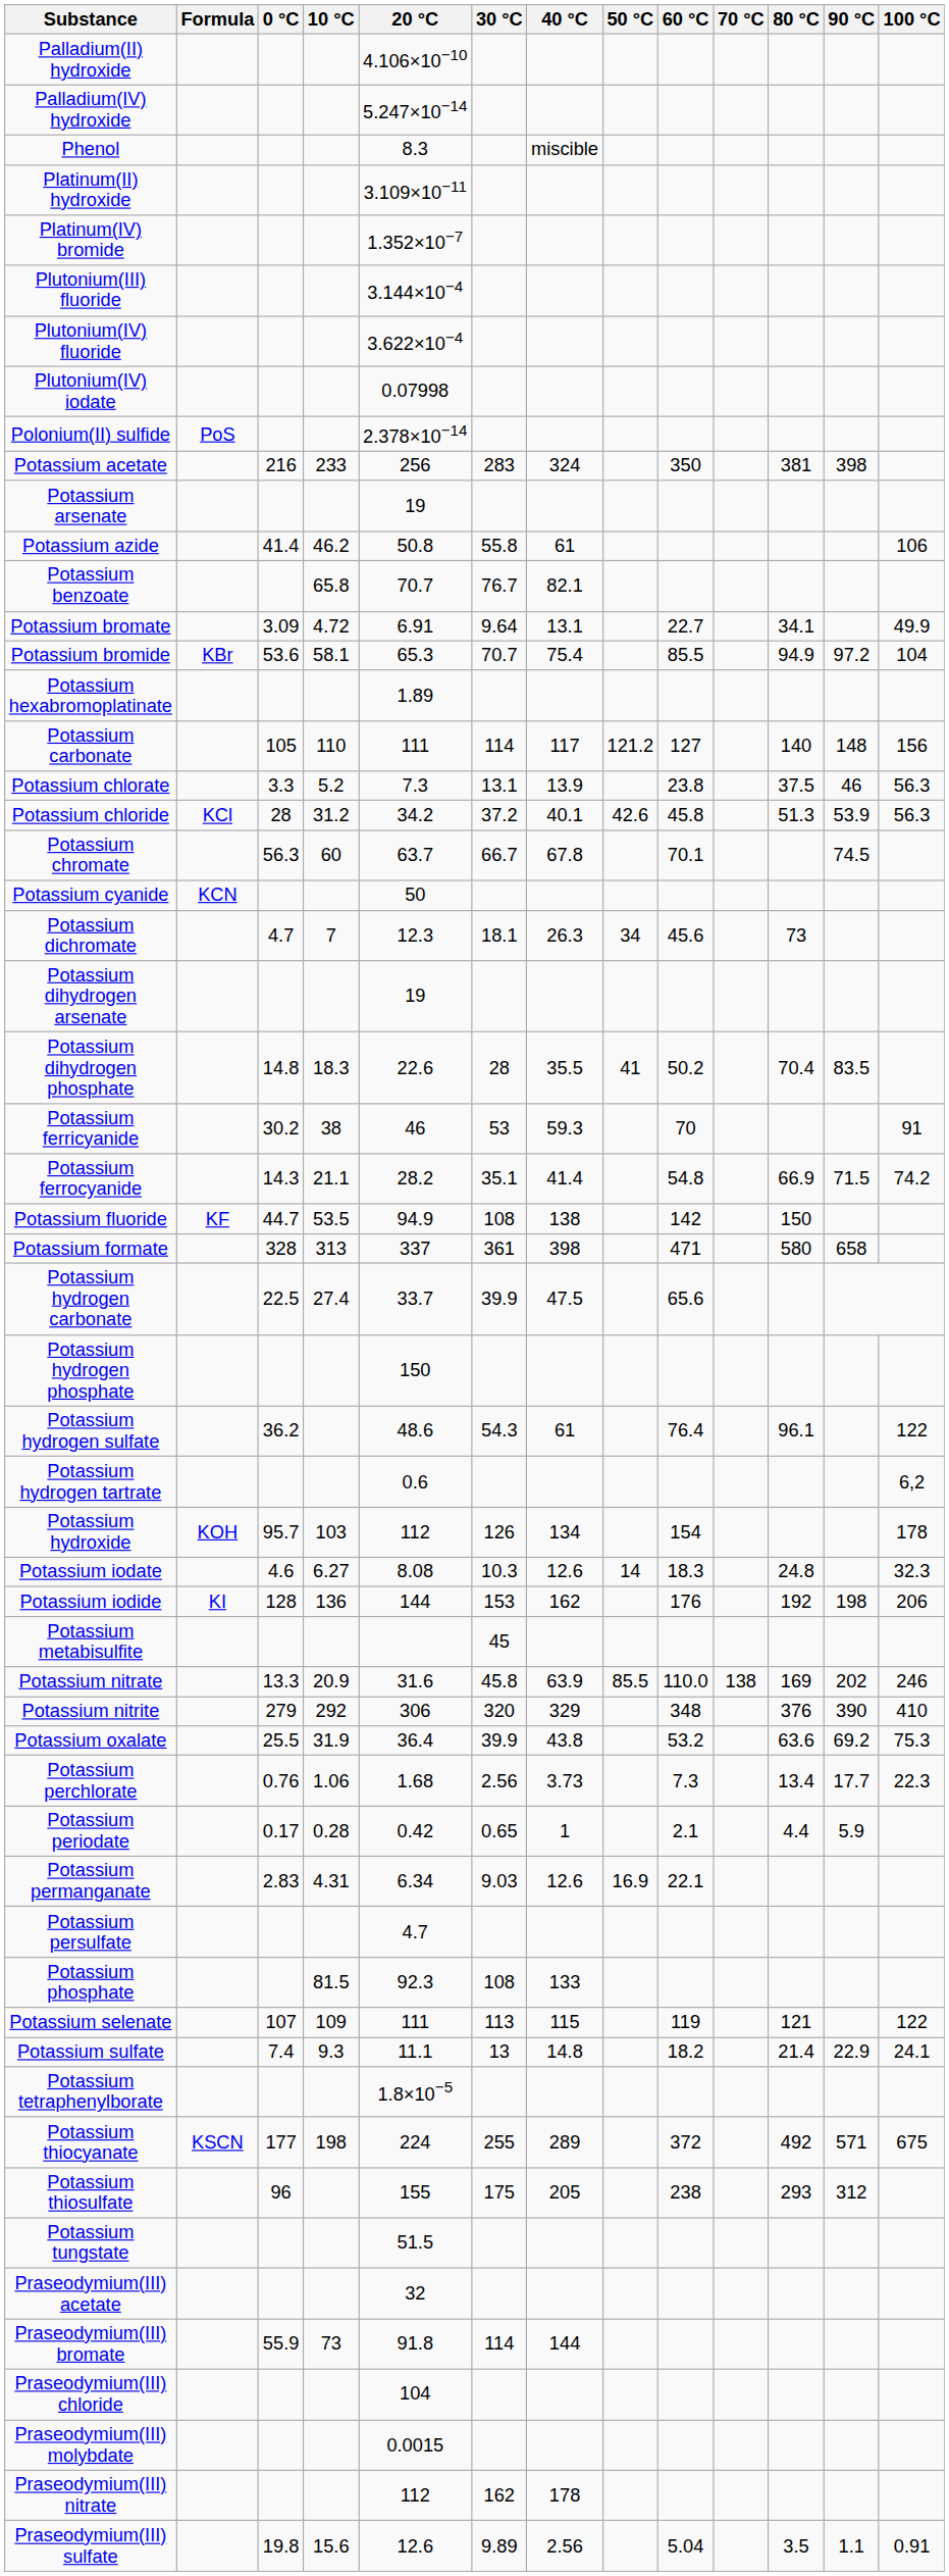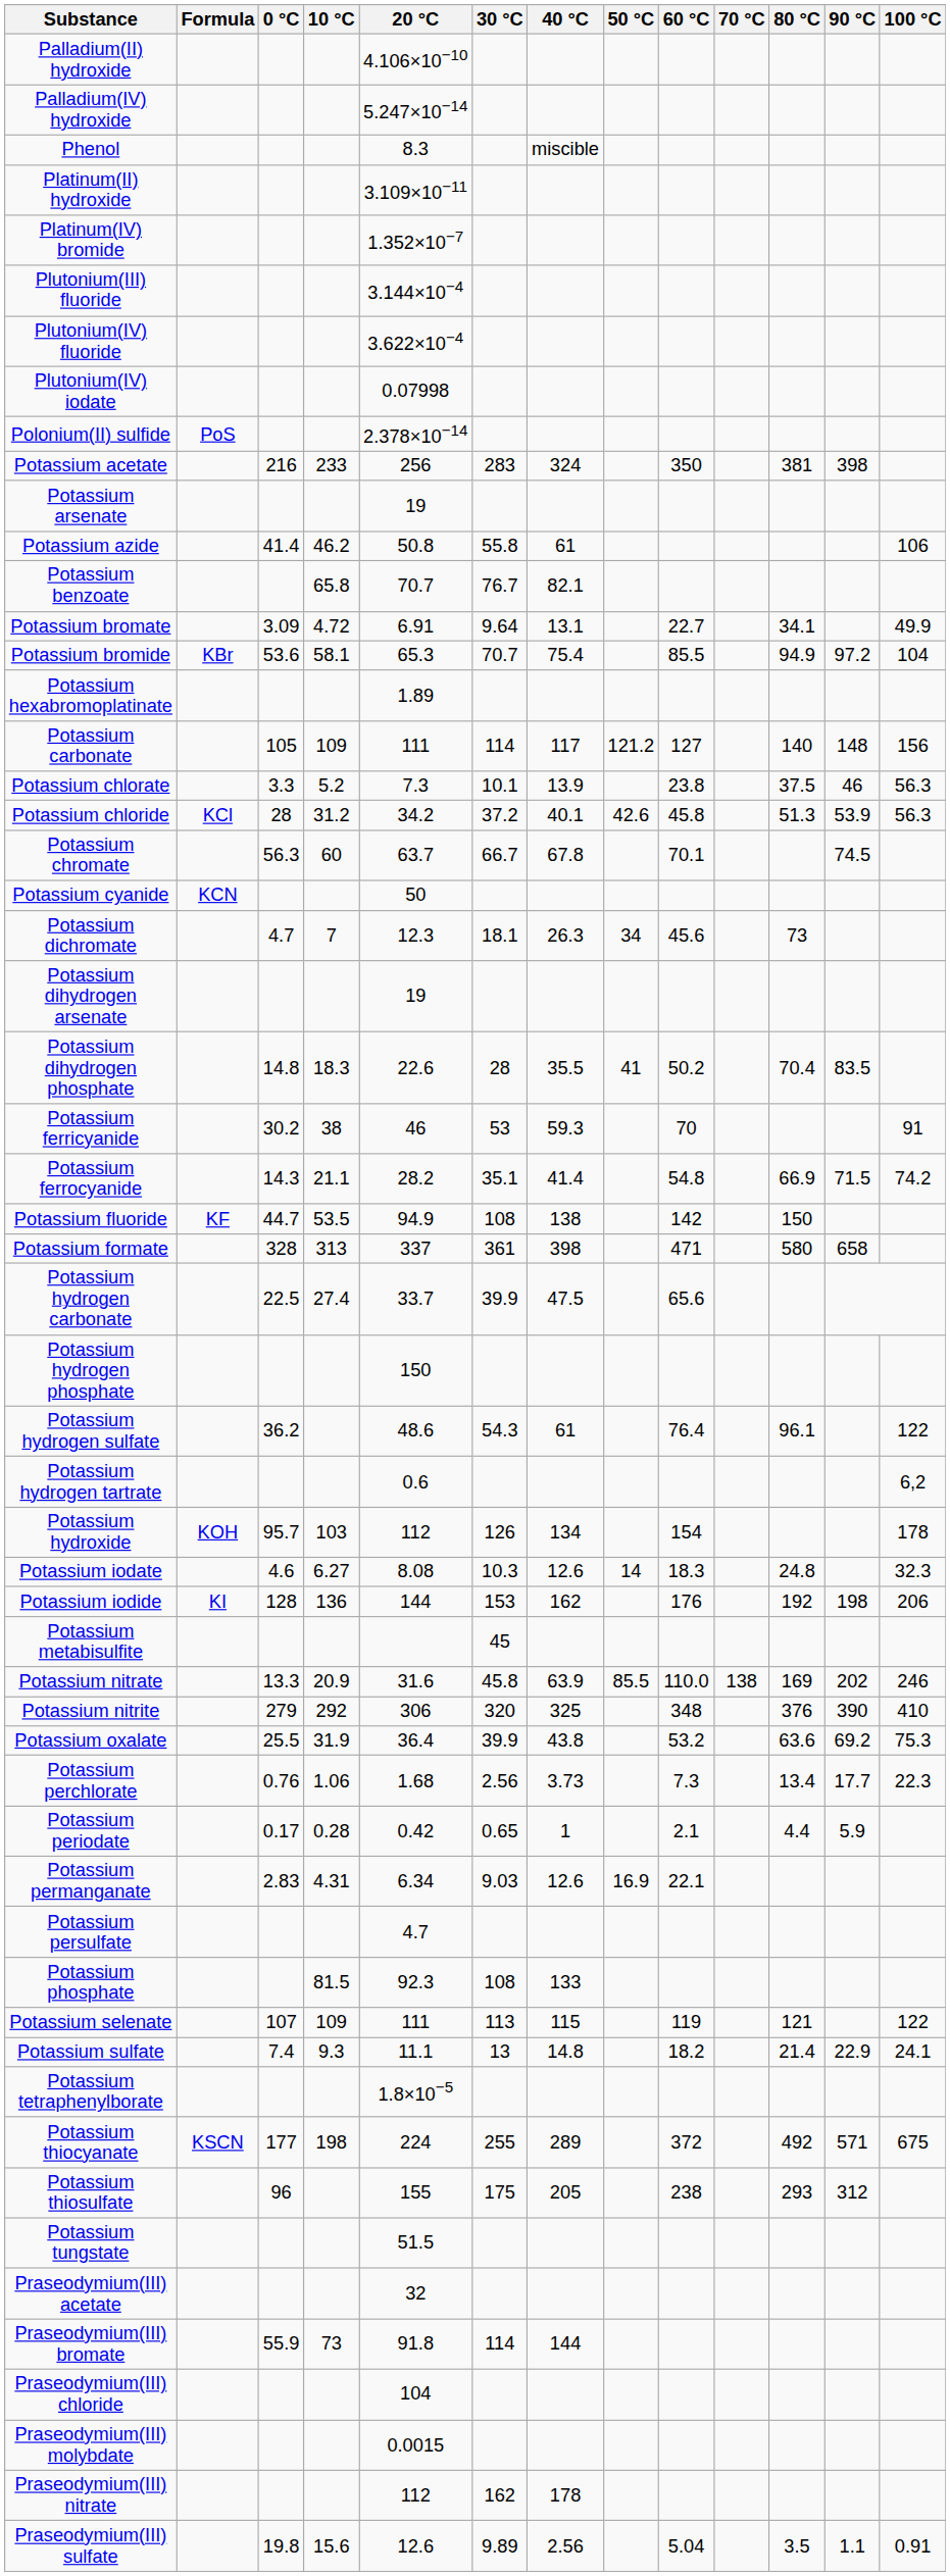 <table class="wikitable sticky-header sortable" style="text-align:center;font-size: 10ml;">
 <tr>
 <th scope="col" style="width: 4em;">Substance</th>
 <th scope="col" class="unsortable" style="width: 3em;">Formula</th>
 <th scope="col">0 °C</th>
 <th scope="col">10 °C</th>
 <th scope="col">20 °C</th>
 <th scope="col">30 °C</th>
 <th scope="col">40 °C</th>
 <th scope="col">50 °C</th>
 <th scope="col">60 °C</th>
 <th scope="col">70 °C</th>
 <th scope="col">80 °C</th>
 <th scope="col">90 °C</th>
 <th scope="col">100 °C</th>
 </tr>
 <tr>
 <td><a href='#'>Palladium(II) hydroxide</a></td>
 <td><a href='#'></a></td>
 <td></td>
 <td></td>
 <td>4.106×10<sup>−10</sup></td>
 <td></td>
 <td></td>
 <td></td>
 <td></td>
 <td></td>
 <td></td>
 <td></td>
 <td></td>
 </tr>
 <tr>
 <td><a href='#'>Palladium(IV) hydroxide</a></td>
 <td><a href='#'></a></td>
 <td></td>
 <td></td>
 <td>5.247×10<sup>−14</sup></td>
 <td></td>
 <td></td>
 <td></td>
 <td></td>
 <td></td>
 <td></td>
 <td></td>
 <td></td>
 </tr>
 <tr>
 <td><a href='#'>Phenol</a></td>
 <td><a href='#'></a></td>
 <td></td>
 <td></td>
 <td>8.3</td>
 <td></td>
 <td>miscible</td>
 <td></td>
 <td></td>
 <td></td>
 <td></td>
 <td></td>
 <td></td>
 </tr>
 <tr>
 <td><a href='#'>Platinum(II) hydroxide</a></td>
 <td><a href='#'></a></td>
 <td></td>
 <td></td>
 <td>3.109×10<sup>−11</sup></td>
 <td></td>
 <td></td>
 <td></td>
 <td></td>
 <td></td>
 <td></td>
 <td></td>
 <td></td>
 </tr>
 <tr>
 <td><a href='#'>Platinum(IV) bromide</a></td>
 <td><a href='#'></a></td>
 <td></td>
 <td></td>
 <td>1.352×10<sup>−7</sup></td>
 <td></td>
 <td></td>
 <td></td>
 <td></td>
 <td></td>
 <td></td>
 <td></td>
 <td></td>
 </tr>
 <tr>
 <td><a href='#'>Plutonium(III) fluoride</a></td>
 <td><a href='#'></a></td>
 <td></td>
 <td></td>
 <td>3.144×10<sup>−4</sup></td>
 <td></td>
 <td></td>
 <td></td>
 <td></td>
 <td></td>
 <td></td>
 <td></td>
 <td></td>
 </tr>
 <tr>
 <td><a href='#'>Plutonium(IV) fluoride</a></td>
 <td><a href='#'></a></td>
 <td></td>
 <td></td>
 <td>3.622×10<sup>−4</sup></td>
 <td></td>
 <td></td>
 <td></td>
 <td></td>
 <td></td>
 <td></td>
 <td></td>
 <td></td>
 </tr>
 <tr>
 <td><a href='#'>Plutonium(IV) iodate</a></td>
 <td><a href='#'></a></td>
 <td></td>
 <td></td>
 <td>0.07998</td>
 <td></td>
 <td></td>
 <td></td>
 <td></td>
 <td></td>
 <td></td>
 <td></td>
 <td></td>
 </tr>
 <tr>
 <td><a href='#'>Polonium(II) sulfide</a></td>
 <td><a href='#'>PoS</a></td>
 <td></td>
 <td></td>
 <td>2.378×10<sup>−14</sup></td>
 <td></td>
 <td></td>
 <td></td>
 <td></td>
 <td></td>
 <td></td>
 <td></td>
 <td></td>
 </tr>
 <tr>
 <td><a href='#'>Potassium acetate</a></td>
 <td><a href='#'></a></td>
 <td>216</td>
 <td>233</td>
 <td>256</td>
 <td>283</td>
 <td>324</td>
 <td></td>
 <td>350</td>
 <td></td>
 <td>381</td>
 <td>398</td>
 <td></td>
 </tr>
 <tr>
 <td><a href='#'>Potassium arsenate</a></td>
 <td><a href='#'></a></td>
 <td></td>
 <td></td>
 <td>19</td>
 <td></td>
 <td></td>
 <td></td>
 <td></td>
 <td></td>
 <td></td>
 <td></td>
 <td></td>
 </tr>
 <tr>
 <td><a href='#'>Potassium azide</a></td>
 <td><a href='#'></a></td>
 <td>41.4</td>
 <td>46.2</td>
 <td>50.8</td>
 <td>55.8</td>
 <td>61</td>
 <td></td>
 <td></td>
 <td></td>
 <td></td>
 <td></td>
 <td>106</td>
 </tr>
 <tr>
 <td><a href='#'>Potassium benzoate</a></td>
 <td><a href='#'></a></td>
 <td></td>
 <td>65.8</td>
 <td>70.7</td>
 <td>76.7</td>
 <td>82.1</td>
 <td></td>
 <td></td>
 <td></td>
 <td></td>
 <td></td>
 <td></td>
 </tr>
 <tr>
 <td><a href='#'>Potassium bromate</a></td>
 <td><a href='#'></a></td>
 <td>3.09</td>
 <td>4.72</td>
 <td>6.91</td>
 <td>9.64</td>
 <td>13.1</td>
 <td></td>
 <td>22.7</td>
 <td></td>
 <td>34.1</td>
 <td></td>
 <td>49.9</td>
 </tr>
 <tr>
 <td><a href='#'>Potassium bromide</a></td>
 <td><a href='#'>KBr</a></td>
 <td>53.6</td>
 <td>58.1</td>
 <td>65.3</td>
 <td>70.7</td>
 <td>75.4</td>
 <td></td>
 <td>85.5</td>
 <td></td>
 <td>94.9</td>
 <td>97.2</td>
 <td>104</td>
 </tr>
 <tr>
 <td><a href='#'>Potassium hexabromoplatinate</a></td>
 <td><a href='#'></a></td>
 <td></td>
 <td></td>
 <td>1.89</td>
 <td></td>
 <td></td>
 <td></td>
 <td></td>
 <td></td>
 <td></td>
 <td></td>
 <td></td>
 </tr>
 <tr>
 <td><a href='#'>Potassium carbonate</a></td>
 <td><a href='#'></a></td>
 <td>105</td>
-<td>110</td>
+<td>109</td>
 <td>111</td>
 <td>114</td>
 <td>117</td>
 <td>121.2</td>
 <td>127</td>
 <td></td>
 <td>140</td>
 <td>148</td>
 <td>156</td>
 </tr>
 <tr>
 <td><a href='#'>Potassium chlorate</a></td>
 <td><a href='#'></a></td>
 <td>3.3</td>
 <td>5.2</td>
 <td>7.3</td>
-<td>13.1</td>
+<td>10.1</td>
 <td>13.9</td>
 <td></td>
 <td>23.8</td>
 <td></td>
 <td>37.5</td>
 <td>46</td>
 <td>56.3</td>
 </tr>
 <tr>
 <td><a href='#'>Potassium chloride</a></td>
 <td><a href='#'>KCl</a></td>
 <td>28</td>
 <td>31.2</td>
 <td>34.2</td>
 <td>37.2</td>
 <td>40.1</td>
 <td>42.6</td>
 <td>45.8</td>
 <td></td>
 <td>51.3</td>
 <td>53.9</td>
 <td>56.3</td>
 </tr>
 <tr>
 <td><a href='#'>Potassium chromate</a></td>
 <td><a href='#'></a></td>
 <td>56.3</td>
 <td>60</td>
 <td>63.7</td>
 <td>66.7</td>
 <td>67.8</td>
 <td></td>
 <td>70.1</td>
 <td></td>
 <td></td>
 <td>74.5</td>
 <td></td>
 </tr>
 <tr>
 <td><a href='#'>Potassium cyanide</a></td>
 <td><a href='#'>KCN</a></td>
 <td></td>
 <td></td>
 <td>50</td>
 <td></td>
 <td></td>
 <td></td>
 <td></td>
 <td></td>
 <td></td>
 <td></td>
 <td></td>
 </tr>
 <tr>
 <td><a href='#'>Potassium dichromate</a></td>
 <td><a href='#'></a></td>
 <td>4.7</td>
 <td>7</td>
 <td>12.3</td>
 <td>18.1</td>
 <td>26.3</td>
 <td>34</td>
 <td>45.6</td>
 <td></td>
 <td>73</td>
 <td></td>
 <td></td>
 </tr>
 <tr>
 <td><a href='#'>Potassium dihydrogen arsenate</a></td>
 <td><a href='#'></a></td>
 <td></td>
 <td></td>
 <td>19</td>
 <td></td>
 <td></td>
 <td></td>
 <td></td>
 <td></td>
 <td></td>
 <td></td>
 <td></td>
 </tr>
 <tr>
 <td><a href='#'>Potassium dihydrogen phosphate</a></td>
 <td><a href='#'></a></td>
 <td>14.8</td>
 <td>18.3</td>
 <td>22.6</td>
 <td>28</td>
 <td>35.5</td>
 <td>41</td>
 <td>50.2</td>
 <td></td>
 <td>70.4</td>
 <td>83.5</td>
 <td></td>
 </tr>
 <tr>
 <td><a href='#'>Potassium ferricyanide</a></td>
 <td><a href='#'></a></td>
 <td>30.2</td>
 <td>38</td>
 <td>46</td>
 <td>53</td>
 <td>59.3</td>
 <td></td>
 <td>70</td>
 <td></td>
 <td></td>
 <td></td>
 <td>91</td>
 </tr>
 <tr>
 <td><a href='#'>Potassium ferrocyanide</a></td>
 <td><a href='#'></a></td>
 <td>14.3</td>
 <td>21.1</td>
 <td>28.2</td>
 <td>35.1</td>
 <td>41.4</td>
 <td></td>
 <td>54.8</td>
 <td></td>
 <td>66.9</td>
 <td>71.5</td>
 <td>74.2</td>
 </tr>
 <tr>
 <td><a href='#'>Potassium fluoride</a></td>
 <td><a href='#'>KF</a></td>
 <td>44.7</td>
 <td>53.5</td>
 <td>94.9</td>
 <td>108</td>
 <td>138</td>
 <td></td>
 <td>142</td>
 <td></td>
 <td>150</td>
 <td></td>
 <td></td>
 </tr>
 <tr>
 <td><a href='#'>Potassium formate</a></td>
 <td><a href='#'></a></td>
 <td>328</td>
 <td>313</td>
 <td>337</td>
 <td>361</td>
 <td>398</td>
 <td></td>
 <td>471</td>
 <td></td>
 <td>580</td>
 <td>658</td>
 <td></td>
 </tr>
 <tr>
 <td><a href='#'>Potassium hydrogen carbonate</a></td>
 <td><a href='#'></a></td>
 <td>22.5</td>
 <td>27.4</td>
 <td>33.7</td>
 <td>39.9</td>
 <td>47.5</td>
 <td></td>
 <td>65.6</td>
 <td></td>
 <td></td>
 </tr>
 <tr>
 <td><a href='#'>Potassium hydrogen phosphate</a></td>
 <td><a href='#'></a></td>
 <td></td>
 <td></td>
 <td>150</td>
 <td></td>
 <td></td>
 <td></td>
 <td></td>
 <td></td>
 <td></td>
 <td></td>
 <td></td>
 </tr>
 <tr>
 <td><a href='#'>Potassium hydrogen sulfate</a></td>
 <td><a href='#'></a></td>
 <td>36.2</td>
 <td></td>
 <td>48.6</td>
 <td>54.3</td>
 <td>61</td>
 <td></td>
 <td>76.4</td>
 <td></td>
 <td>96.1</td>
 <td></td>
 <td>122</td>
 </tr>
 <tr>
 <td><a href='#'>Potassium hydrogen tartrate</a></td>
 <td><a href='#'></a></td>
 <td></td>
 <td></td>
 <td>0.6</td>
 <td></td>
 <td></td>
 <td></td>
 <td></td>
 <td></td>
 <td></td>
 <td></td>
 <td>6,2</td>
 </tr>
 <tr>
 <td><a href='#'>Potassium hydroxide</a></td>
 <td><a href='#'>KOH</a></td>
 <td>95.7</td>
 <td>103</td>
 <td>112</td>
 <td>126</td>
 <td>134</td>
 <td></td>
 <td>154</td>
 <td></td>
 <td></td>
 <td></td>
 <td>178</td>
 </tr>
 <tr>
 <td><a href='#'>Potassium iodate</a></td>
 <td><a href='#'></a></td>
 <td>4.6</td>
 <td>6.27</td>
 <td>8.08</td>
 <td>10.3</td>
 <td>12.6</td>
 <td>14</td>
 <td>18.3</td>
 <td></td>
 <td>24.8</td>
 <td></td>
 <td>32.3</td>
 </tr>
 <tr>
 <td><a href='#'>Potassium iodide</a></td>
 <td><a href='#'>KI</a></td>
 <td>128</td>
 <td>136</td>
 <td>144</td>
 <td>153</td>
 <td>162</td>
 <td></td>
 <td>176</td>
 <td></td>
 <td>192</td>
 <td>198</td>
 <td>206</td>
 </tr>
 <tr>
 <td><a href='#'>Potassium metabisulfite</a></td>
 <td><a href='#'></a></td>
 <td></td>
 <td></td>
 <td></td>
 <td>45</td>
 <td></td>
 <td></td>
 <td></td>
 <td></td>
 <td></td>
 <td></td>
 <td></td>
 </tr>
 <tr>
 <td><a href='#'>Potassium nitrate</a></td>
 <td><a href='#'></a></td>
 <td>13.3</td>
 <td>20.9</td>
 <td>31.6</td>
 <td>45.8</td>
 <td>63.9</td>
 <td>85.5</td>
 <td>110.0</td>
 <td>138</td>
 <td>169</td>
 <td>202</td>
 <td>246</td>
 </tr>
 <tr>
 <td><a href='#'>Potassium nitrite</a></td>
 <td><a href='#'></a></td>
 <td>279</td>
 <td>292</td>
 <td>306</td>
 <td>320</td>
-<td>329</td>
+<td>325</td>
 <td></td>
 <td>348</td>
 <td></td>
 <td>376</td>
 <td>390</td>
 <td>410</td>
 </tr>
 <tr>
 <td><a href='#'>Potassium oxalate</a></td>
 <td><a href='#'></a></td>
 <td>25.5</td>
 <td>31.9</td>
 <td>36.4</td>
 <td>39.9</td>
 <td>43.8</td>
 <td></td>
 <td>53.2</td>
 <td></td>
 <td>63.6</td>
 <td>69.2</td>
 <td>75.3</td>
 </tr>
 <tr>
 <td><a href='#'>Potassium perchlorate</a></td>
 <td><a href='#'></a></td>
 <td>0.76</td>
 <td>1.06</td>
 <td>1.68</td>
 <td>2.56</td>
 <td>3.73</td>
 <td></td>
 <td>7.3</td>
 <td></td>
 <td>13.4</td>
 <td>17.7</td>
 <td>22.3</td>
 </tr>
 <tr>
 <td><a href='#'>Potassium periodate</a></td>
 <td><a href='#'></a></td>
 <td>0.17</td>
 <td>0.28</td>
 <td>0.42</td>
 <td>0.65</td>
 <td>1</td>
 <td></td>
 <td>2.1</td>
 <td></td>
 <td>4.4</td>
 <td>5.9</td>
 <td></td>
 </tr>
 <tr>
 <td><a href='#'>Potassium permanganate</a></td>
 <td><a href='#'></a></td>
 <td>2.83</td>
 <td>4.31</td>
 <td>6.34</td>
 <td>9.03</td>
 <td>12.6</td>
 <td>16.9</td>
 <td>22.1</td>
 <td></td>
 <td></td>
 <td></td>
 <td></td>
 </tr>
 <tr>
 <td><a href='#'>Potassium persulfate</a></td>
 <td><a href='#'></a></td>
 <td></td>
 <td></td>
 <td>4.7</td>
 <td></td>
 <td></td>
 <td></td>
 <td></td>
 <td></td>
 <td></td>
 <td></td>
 <td></td>
 </tr>
 <tr>
 <td><a href='#'>Potassium phosphate</a></td>
 <td><a href='#'></a></td>
 <td></td>
 <td>81.5</td>
 <td>92.3</td>
 <td>108</td>
 <td>133</td>
 <td></td>
 <td></td>
 <td></td>
 <td></td>
 <td></td>
 <td></td>
 </tr>
 <tr>
 <td><a href='#'>Potassium selenate</a></td>
 <td><a href='#'></a></td>
 <td>107</td>
 <td>109</td>
 <td>111</td>
 <td>113</td>
 <td>115</td>
 <td></td>
 <td>119</td>
 <td></td>
 <td>121</td>
 <td></td>
 <td>122</td>
 </tr>
 <tr>
 <td><a href='#'>Potassium sulfate</a></td>
 <td><a href='#'></a></td>
 <td>7.4</td>
 <td>9.3</td>
 <td>11.1</td>
 <td>13</td>
 <td>14.8</td>
 <td></td>
 <td>18.2</td>
 <td></td>
 <td>21.4</td>
 <td>22.9</td>
 <td>24.1</td>
 </tr>
 <tr>
 <td><a href='#'>Potassium tetraphenylborate</a></td>
 <td><a href='#'></a></td>
 <td></td>
 <td></td>
 <td>1.8×10<sup>−5</sup></td>
 <td></td>
 <td></td>
 <td></td>
 <td></td>
 <td></td>
 <td></td>
 <td></td>
 <td></td>
 </tr>
 <tr>
 <td><a href='#'>Potassium thiocyanate</a></td>
 <td><a href='#'>KSCN</a></td>
 <td>177</td>
 <td>198</td>
 <td>224</td>
 <td>255</td>
 <td>289</td>
 <td></td>
 <td>372</td>
 <td></td>
 <td>492</td>
 <td>571</td>
 <td>675</td>
 </tr>
 <tr>
 <td><a href='#'>Potassium thiosulfate</a></td>
 <td><a href='#'></a></td>
 <td>96</td>
 <td></td>
 <td>155</td>
 <td>175</td>
 <td>205</td>
 <td></td>
 <td>238</td>
 <td></td>
 <td>293</td>
 <td>312</td>
 <td></td>
 </tr>
 <tr>
 <td><a href='#'>Potassium tungstate</a></td>
 <td><a href='#'></a></td>
 <td></td>
 <td></td>
 <td>51.5</td>
 <td></td>
 <td></td>
 <td></td>
 <td></td>
 <td></td>
 <td></td>
 <td></td>
 <td></td>
 </tr>
 <tr>
 <td><a href='#'>Praseodymium(III) acetate</a></td>
 <td><a href='#'></a></td>
 <td></td>
 <td></td>
 <td>32</td>
 <td></td>
 <td></td>
 <td></td>
 <td></td>
 <td></td>
 <td></td>
 <td></td>
 <td></td>
 </tr>
 <tr>
 <td><a href='#'>Praseodymium(III) bromate</a></td>
 <td><a href='#'></a></td>
 <td>55.9</td>
 <td>73</td>
 <td>91.8</td>
 <td>114</td>
 <td>144</td>
 <td></td>
 <td></td>
 <td></td>
 <td></td>
 <td></td>
 <td></td>
 </tr>
 <tr>
 <td><a href='#'>Praseodymium(III) chloride</a></td>
 <td><a href='#'></a></td>
 <td></td>
 <td></td>
 <td>104</td>
 <td></td>
 <td></td>
 <td></td>
 <td></td>
 <td></td>
 <td></td>
 <td></td>
 <td></td>
 </tr>
 <tr>
 <td><a href='#'>Praseodymium(III) molybdate</a></td>
 <td><a href='#'></a></td>
 <td></td>
 <td></td>
 <td>0.0015</td>
 <td></td>
 <td></td>
 <td></td>
 <td></td>
 <td></td>
 <td></td>
 <td></td>
 <td></td>
 </tr>
 <tr>
 <td><a href='#'>Praseodymium(III) nitrate</a></td>
 <td><a href='#'></a></td>
 <td></td>
 <td></td>
 <td>112</td>
 <td>162</td>
 <td>178</td>
 <td></td>
 <td></td>
 <td></td>
 <td></td>
 <td></td>
 <td></td>
 </tr>
 <tr>
 <td><a href='#'>Praseodymium(III) sulfate</a></td>
 <td><a href='#'></a></td>
 <td>19.8</td>
 <td>15.6</td>
 <td>12.6</td>
 <td>9.89</td>
 <td>2.56</td>
 <td></td>
 <td>5.04</td>
 <td></td>
 <td>3.5</td>
 <td>1.1</td>
 <td>0.91</td>
 </tr>
 <tr>
 </tr>
 </table>
